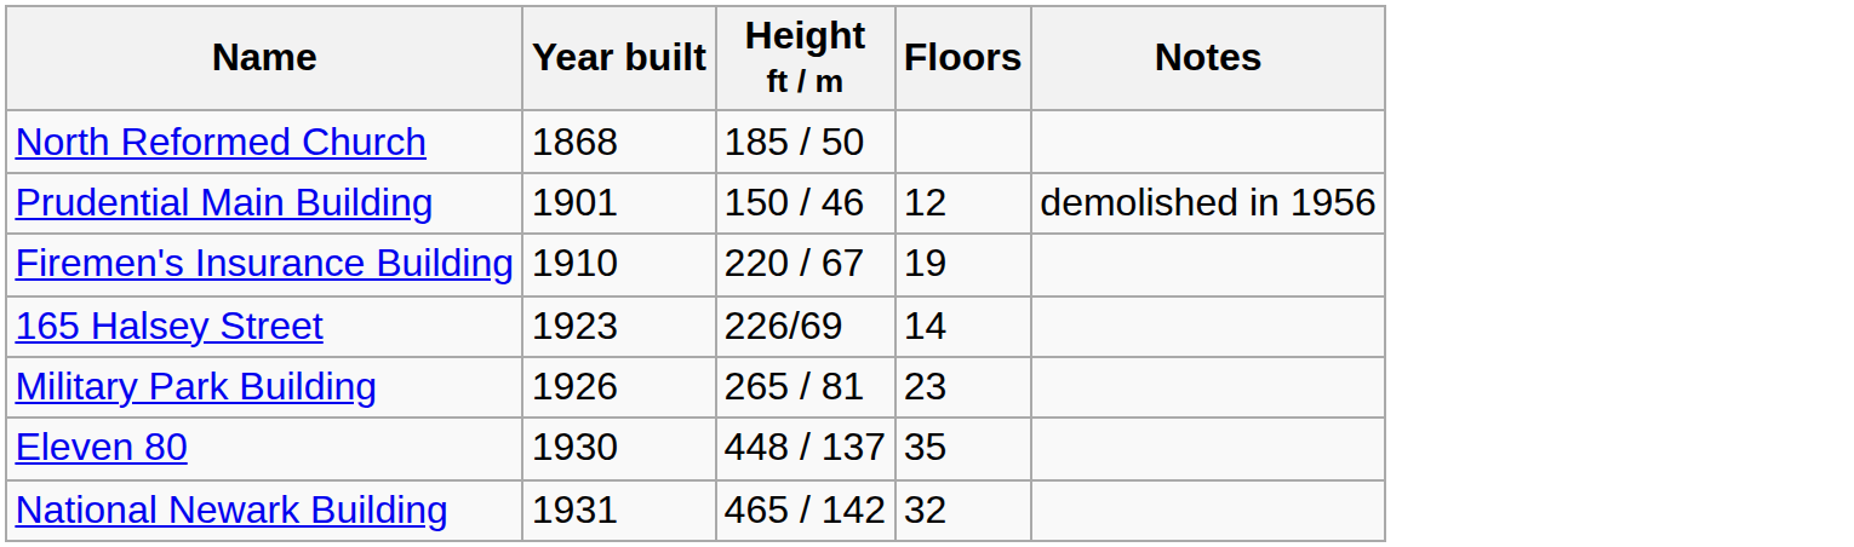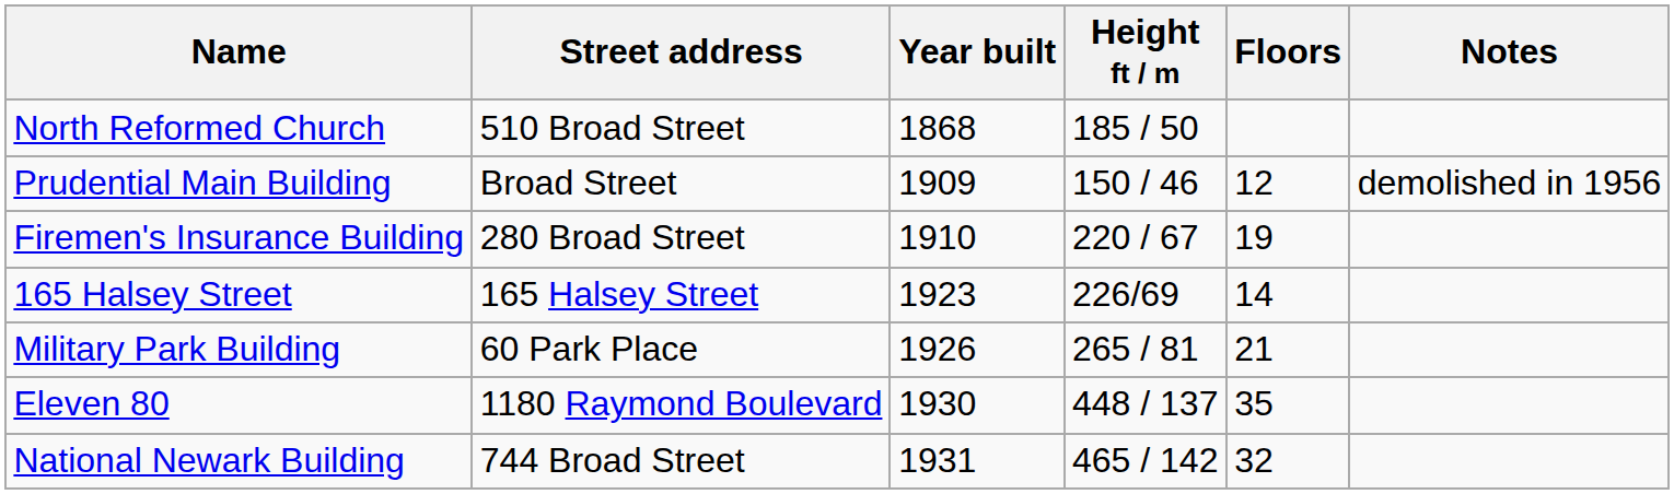 <table class="wikitable sortable">
 <tr>
 <th>Name</th>
+<th>Street address</th>
 <th>Year built</th>
 <th>Height<br><small>ft / m</small></th>
 <th>Floors</th>
 <th class="unsortable">Notes</th>
 </tr>
 <tr>
 <td><a href='#'>North Reformed Church</a></td>
+<td>510 Broad Street</td>
 <td>1868</td>
 <td>185 / 50</td>
 <td></td>
 <td></td>
 </tr>
 <tr>
 <td><a href='#'>Prudential Main Building</a></td>
-<td>1901</td>
+<td>Broad Street</td>
+<td>1909</td>
 <td>150 / 46</td>
 <td>12</td>
 <td>demolished in 1956</td>
 </tr>
 <tr>
 <td><a href='#'>Firemen's Insurance Building</a></td>
+<td>280 Broad Street</td>
 <td>1910</td>
 <td>220 / 67</td>
 <td>19</td>
 <td></td>
 </tr>
 <tr>
 <td><a href='#'>165 Halsey Street</a></td>
+<td>165 <a href='#'>Halsey Street</a></td>
 <td>1923</td>
 <td>226/69</td>
 <td>14</td>
 <td></td>
 </tr>
 <tr>
 <td><a href='#'>Military Park Building</a></td>
+<td>60 Park Place</td>
 <td>1926</td>
 <td>265 / 81</td>
-<td>23</td>
+<td>21</td>
 <td></td>
 </tr>
 <tr>
 <td><a href='#'>Eleven 80</a></td>
+<td>1180 <a href='#'>Raymond Boulevard</a></td>
 <td>1930</td>
 <td>448 / 137</td>
 <td>35</td>
 <td></td>
 </tr>
 <tr>
 <td><a href='#'>National Newark Building</a></td>
+<td>744 Broad Street</td>
 <td>1931</td>
 <td>465 / 142</td>
 <td>32</td>
 <td></td>
 </tr>
 </table>
